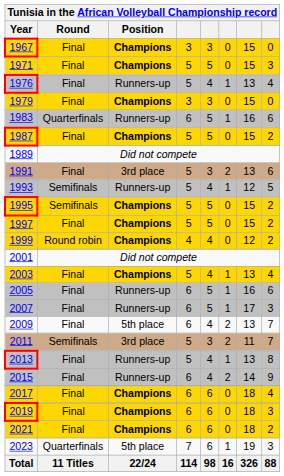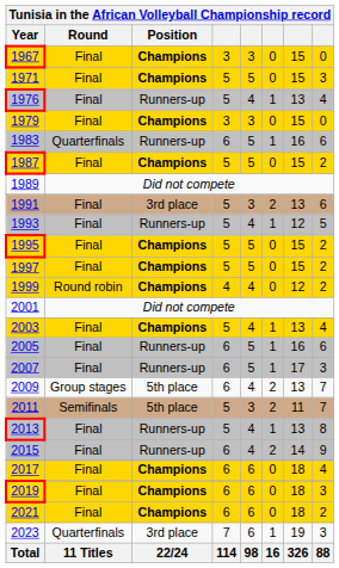 <table class="wikitable" style="text-align: center;">
 <tr>
 <th colspan=10>Tunisia in the <a href='#'>African Volleyball Championship record</a></th>
 </tr>
 <tr>
 <th>Year</th>
 <th>Round</th>
 <th>Position</th>
 <th></th>
 <th></th>
 <th></th>
 <th></th>
 <th></th>
 </tr>
 <tr style="background:gold;">
 <td style="border:3px solid red"> <a href='#'>1967</a></td>
 <td>Final</td>
 <td> <strong>Champions</strong></td>
 <td>3</td>
 <td>3</td>
 <td>0</td>
 <td>15</td>
 <td>0</td>
 </tr>
 <tr style="background:gold;">
 <td> <a href='#'>1971</a></td>
 <td>Final</td>
 <td> <strong>Champions</strong></td>
 <td>5</td>
 <td>5</td>
 <td>0</td>
 <td>15</td>
 <td>3</td>
 </tr>
 <tr style="background:silver;">
 <td style="border:3px solid red"> <a href='#'>1976</a></td>
 <td>Final</td>
 <td> Runners-up</td>
 <td>5</td>
 <td>4</td>
 <td>1</td>
 <td>13</td>
 <td>4</td>
 </tr>
 <tr style="background:gold;">
 <td> <a href='#'>1979</a></td>
 <td>Final</td>
 <td> <strong>Champions</strong></td>
 <td>3</td>
 <td>3</td>
 <td>0</td>
 <td>15</td>
 <td>0</td>
 </tr>
 <tr style="background:silver;">
 <td> <a href='#'>1983</a></td>
 <td>Quarterfinals</td>
 <td> Runners-up</td>
 <td>6</td>
 <td>5</td>
 <td>1</td>
 <td>16</td>
 <td>6</td>
 </tr>
 <tr style="background:gold;">
 <td style="border:3px solid red"> <a href='#'>1987</a></td>
 <td>Final</td>
 <td> <strong>Champions</strong></td>
 <td>5</td>
 <td>5</td>
 <td>0</td>
 <td>15</td>
 <td>2</td>
 </tr>
 <tr>
 <td> <a href='#'>1989</a></td>
 <td colspan="8" rowspan=1><em>Did not compete</em></td>
 </tr>
 <tr style="background:#cfaa88;">
 <td> <a href='#'>1991</a></td>
 <td>Final</td>
 <td> 3rd place</td>
 <td>5</td>
 <td>3</td>
 <td>2</td>
 <td>13</td>
 <td>6</td>
 </tr>
 <tr style="background:silver;">
 <td> <a href='#'>1993</a></td>
-<td>Semifinals</td>
+<td>Final</td>
 <td> Runners-up</td>
 <td>5</td>
 <td>4</td>
 <td>1</td>
 <td>12</td>
 <td>5</td>
 </tr>
 <tr style="background:gold;">
 <td style="border:3px solid red"> <a href='#'>1995</a></td>
-<td>Semifinals</td>
+<td>Final</td>
 <td> <strong>Champions</strong></td>
 <td>5</td>
 <td>5</td>
 <td>0</td>
 <td>15</td>
 <td>2</td>
 </tr>
 <tr style="background:gold;">
 <td> <a href='#'>1997</a></td>
 <td>Final</td>
 <td> <strong>Champions</strong></td>
 <td>5</td>
 <td>5</td>
 <td>0</td>
 <td>15</td>
 <td>2</td>
 </tr>
 <tr style="background:gold;">
 <td> <a href='#'>1999</a></td>
 <td>Round robin</td>
 <td> <strong>Champions</strong></td>
 <td>4</td>
 <td>4</td>
 <td>0</td>
 <td>12</td>
 <td>2</td>
 </tr>
 <tr>
 <td> <a href='#'>2001</a></td>
 <td colspan="8" rowspan=1><em>Did not compete</em></td>
 </tr>
 <tr style="background:gold;">
 <td> <a href='#'>2003</a></td>
 <td>Final</td>
 <td> <strong>Champions</strong></td>
 <td>5</td>
 <td>4</td>
 <td>1</td>
 <td>13</td>
 <td>4</td>
 </tr>
 <tr style="background:silver;">
 <td> <a href='#'>2005</a></td>
 <td>Final</td>
 <td> Runners-up</td>
 <td>6</td>
 <td>5</td>
 <td>1</td>
 <td>16</td>
 <td>6</td>
 </tr>
 <tr style="background:silver;">
 <td> <a href='#'>2007</a></td>
 <td>Final</td>
 <td> Runners-up</td>
 <td>6</td>
 <td>5</td>
 <td>1</td>
 <td>17</td>
 <td>3</td>
 </tr>
 <tr>
 <td> <a href='#'>2009</a></td>
-<td>Final</td>
+<td>Group stages</td>
 <td>5th place</td>
 <td>6</td>
 <td>4</td>
 <td>2</td>
 <td>13</td>
 <td>7</td>
 </tr>
 <tr style="background:#cfaa88;">
 <td> <a href='#'>2011</a></td>
 <td>Semifinals</td>
-<td> 3rd place</td>
+<td>5th place</td>
 <td>5</td>
 <td>3</td>
 <td>2</td>
 <td>11</td>
 <td>7</td>
 </tr>
 <tr style="background:silver;">
 <td style="border:3px solid red"> <a href='#'>2013</a></td>
 <td>Final</td>
 <td> Runners-up</td>
 <td>5</td>
 <td>4</td>
 <td>1</td>
 <td>13</td>
 <td>8</td>
 </tr>
 <tr style="background:silver;">
 <td> <a href='#'>2015</a></td>
 <td>Final</td>
 <td> Runners-up</td>
 <td>6</td>
 <td>4</td>
 <td>2</td>
 <td>14</td>
 <td>9</td>
 </tr>
 <tr>
 </tr>
 <tr style="background:gold;">
 <td> <a href='#'>2017</a></td>
 <td>Final</td>
 <td> <strong>Champions</strong></td>
 <td>6</td>
 <td>6</td>
 <td>0</td>
 <td>18</td>
 <td>4</td>
 </tr>
 <tr>
 </tr>
 <tr style="background:gold;">
 <td style="border:3px solid red"> <a href='#'>2019</a></td>
 <td>Final</td>
 <td> <strong>Champions</strong></td>
 <td>6</td>
 <td>6</td>
 <td>0</td>
 <td>18</td>
 <td>3</td>
 </tr>
 <tr style="background:gold;">
 <td> <a href='#'>2021</a></td>
 <td>Final</td>
 <td> <strong>Champions</strong></td>
 <td>6</td>
 <td>6</td>
 <td>0</td>
 <td>18</td>
 <td>2</td>
 </tr>
 <tr>
 <td> <a href='#'>2023</a></td>
 <td>Quarterfinals</td>
-<td>5th place</td>
+<td> 3rd place</td>
 <td>7</td>
 <td>6</td>
 <td>1</td>
 <td>19</td>
 <td>3</td>
 </tr>
 <tr>
 <th><strong>Total </strong></th>
 <th><strong>11 Titles</strong></th>
 <th><strong>22/24</strong></th>
 <th><strong>114</strong></th>
 <th><strong>98</strong></th>
 <th><strong>16</strong></th>
 <th><strong>326</strong></th>
 <th><strong>88</strong></th>
 </tr>
 </table>
